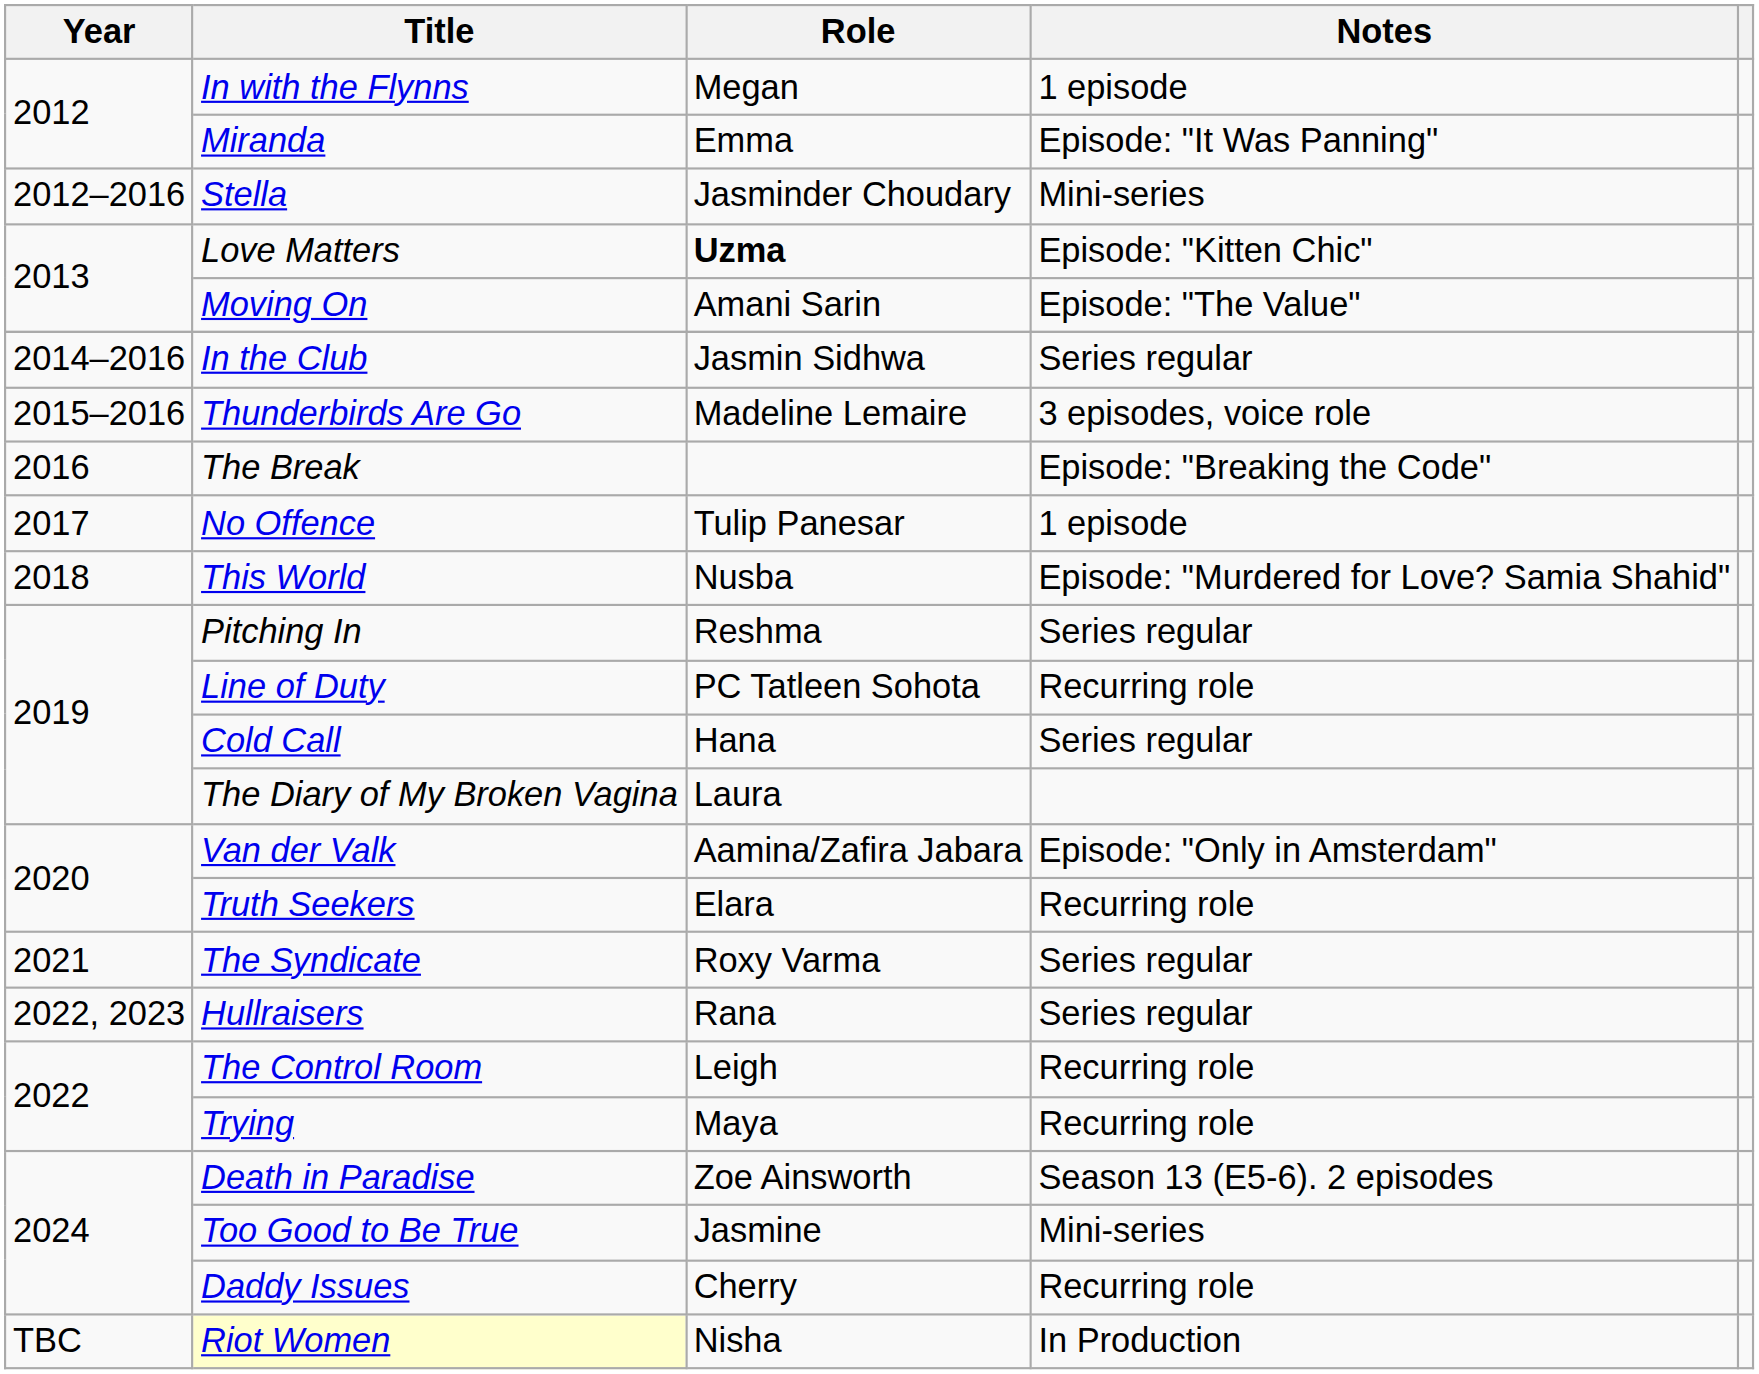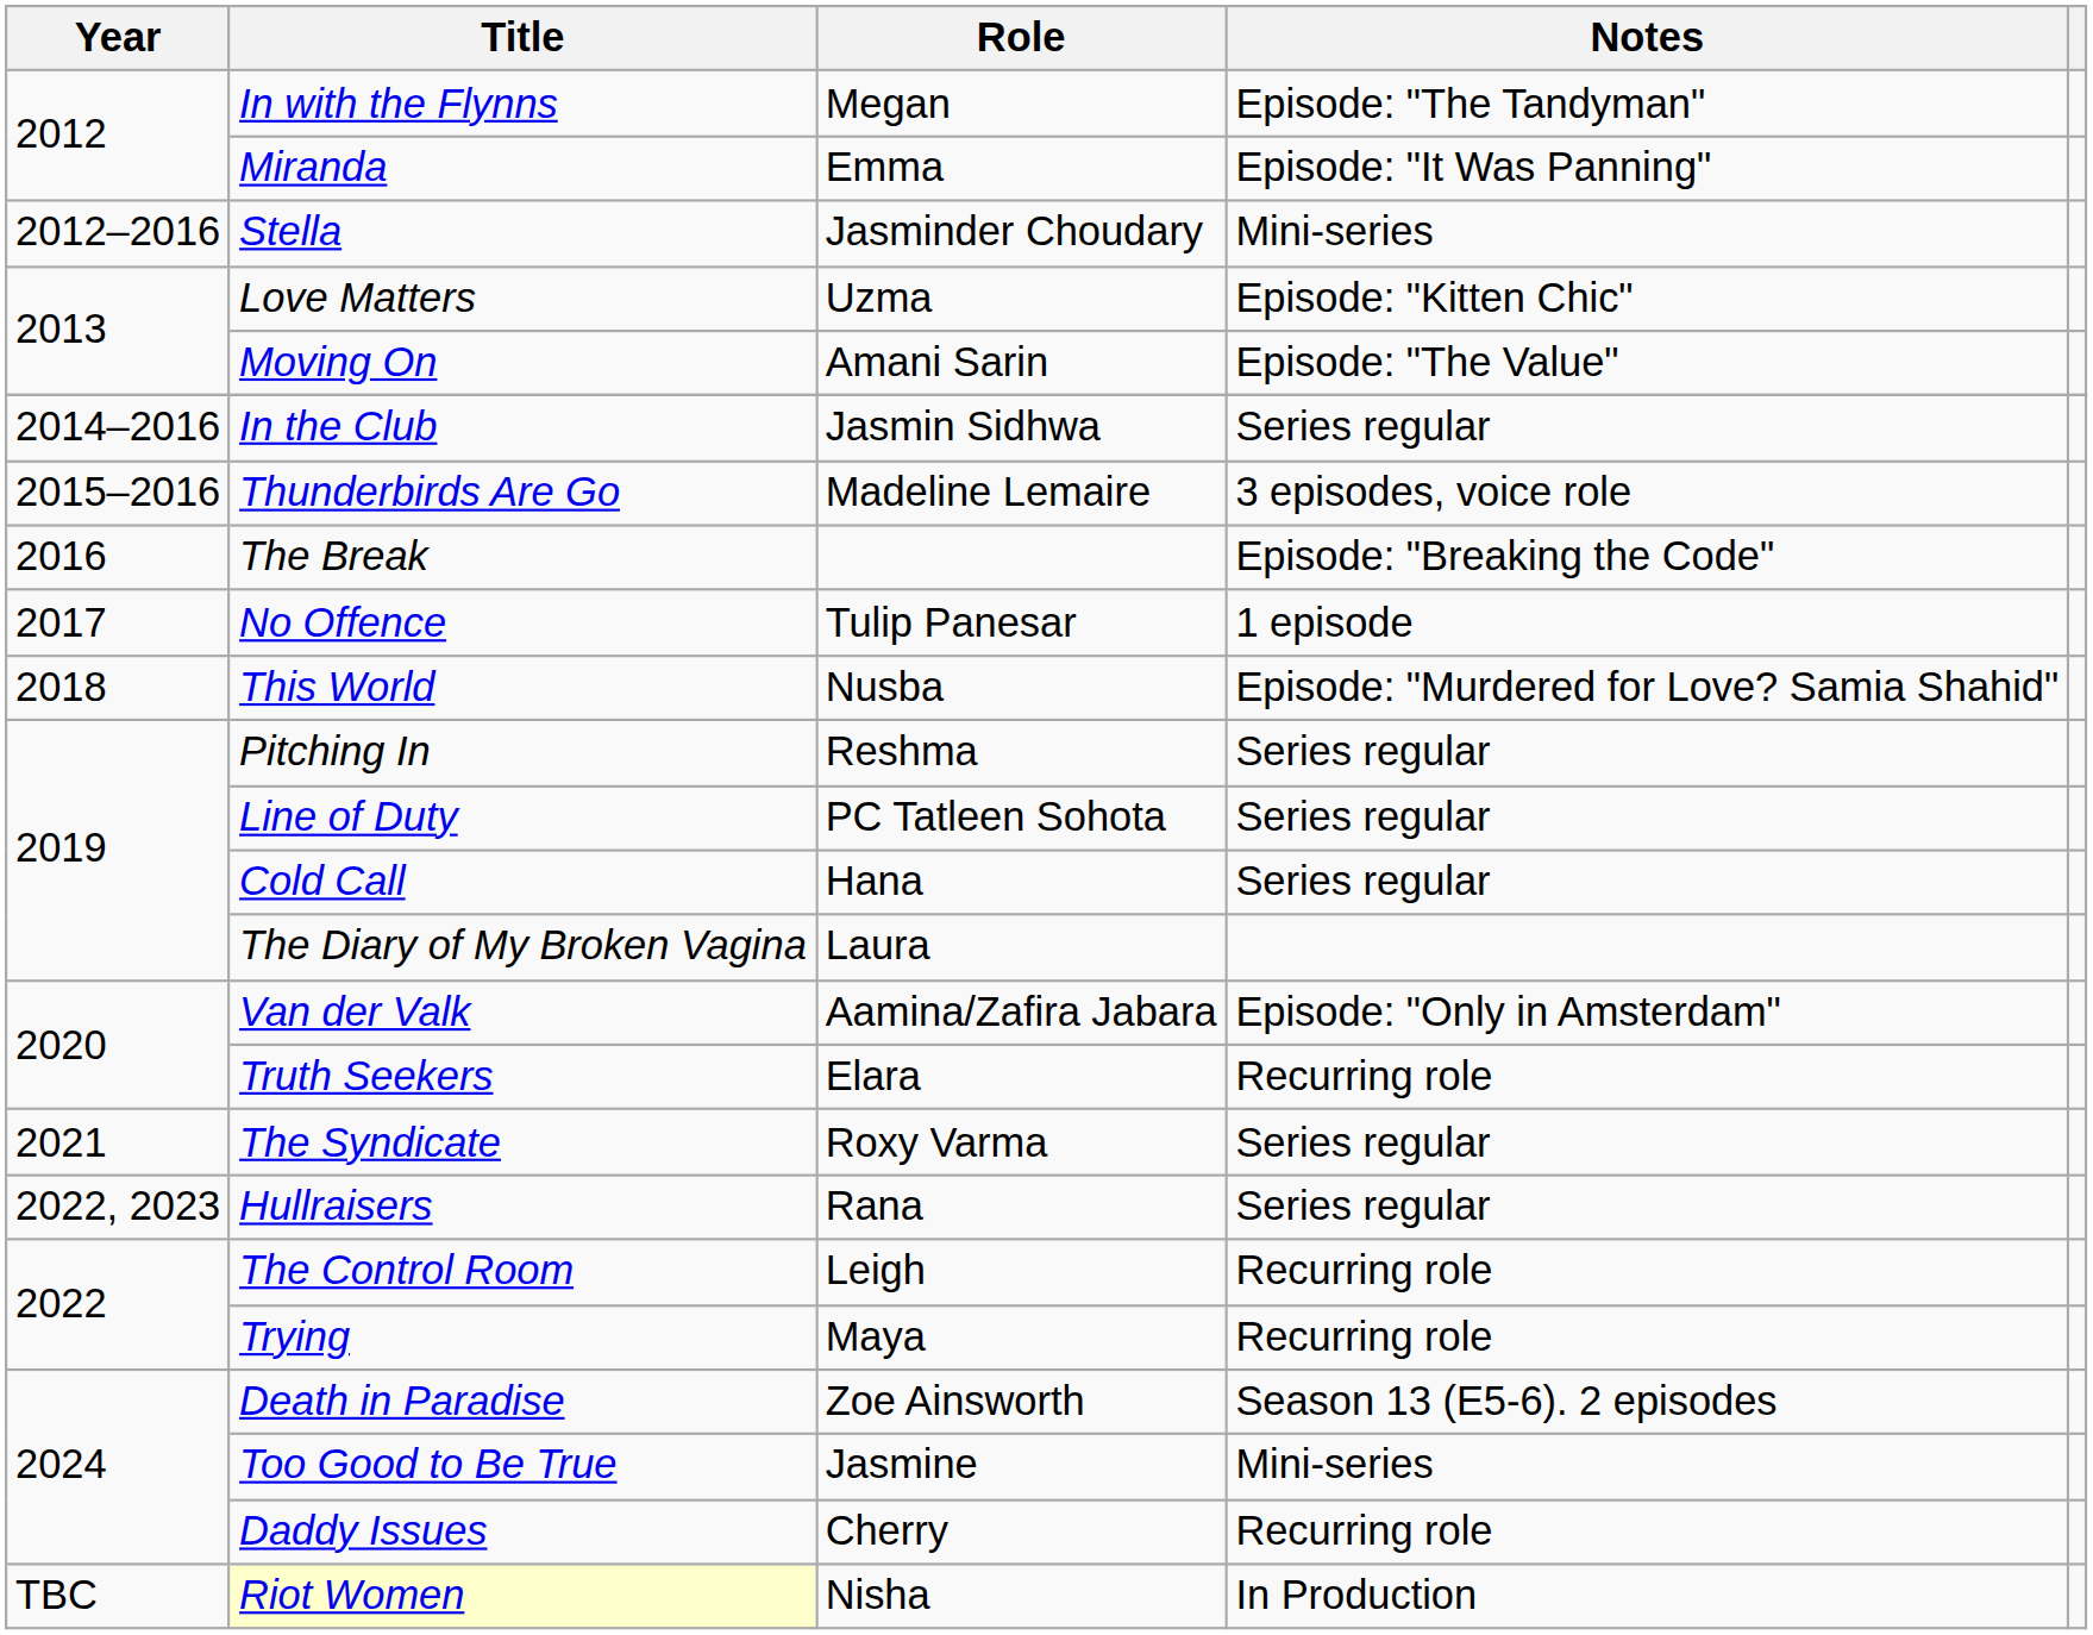 <table class="wikitable sortable">
 <tr>
 <th>Year</th>
 <th>Title</th>
 <th>Role</th>
 <th class="unsortable">Notes</th>
 <th class="unsortable"></th>
 </tr>
 <tr>
 <td rowspan="2">2012</td>
 <td><em><a href='#'>In with the Flynns</a></em></td>
 <td>Megan</td>
-<td>1 episode</td>
+<td>Episode: "The Tandyman"</td>
 <td></td>
 </tr>
 <tr>
 <td><em><a href='#'>Miranda</a></em></td>
 <td>Emma</td>
 <td>Episode: "It Was Panning"</td>
 <td></td>
 </tr>
 <tr>
 <td>2012–2016</td>
 <td><em><a href='#'>Stella</a></em></td>
 <td>Jasminder Choudary</td>
 <td>Mini-series</td>
 <td style = "text-align: center;"></td>
 </tr>
 <tr>
 <td rowspan="2">2013</td>
 <td><em>Love Matters</em></td>
-<td><strong>Uzma</strong></td>
+<td>Uzma</td>
 <td>Episode: "Kitten Chic"</td>
 <td></td>
 </tr>
 <tr>
 <td><em><a href='#'>Moving On</a></em></td>
 <td>Amani Sarin</td>
 <td>Episode: "The Value"</td>
 <td style = "text-align: center;"></td>
 </tr>
 <tr>
 </tr>
 <tr>
 <td>2014–2016</td>
 <td><em><a href='#'>In the Club</a></em></td>
 <td>Jasmin Sidhwa</td>
 <td>Series regular</td>
 <td style = "text-align: center;"></td>
 </tr>
 <tr>
 <td>2015–2016</td>
 <td><em><a href='#'>Thunderbirds Are Go</a></em></td>
 <td>Madeline Lemaire</td>
 <td>3 episodes, voice role</td>
 <td style = "text-align: center;"></td>
 </tr>
 <tr>
 <td>2016</td>
 <td><em>The Break</em></td>
 <td></td>
 <td>Episode: "Breaking the Code"</td>
 <td style = "text-align: center;"></td>
 </tr>
 <tr>
 <td>2017</td>
 <td><em><a href='#'>No Offence</a></em></td>
 <td>Tulip Panesar</td>
 <td>1 episode</td>
 <td style = "text-align: center;"></td>
 </tr>
 <tr>
 <td>2018</td>
 <td><em><a href='#'>This World</a></em></td>
 <td>Nusba</td>
 <td>Episode: "Murdered for Love? Samia Shahid"</td>
 <td></td>
 </tr>
 <tr>
 <td rowspan="4">2019</td>
 <td><em>Pitching In</em></td>
 <td>Reshma</td>
 <td>Series regular</td>
 <td></td>
 </tr>
 <tr>
 <td><em><a href='#'>Line of Duty</a></em></td>
 <td>PC Tatleen Sohota</td>
-<td>Recurring role</td>
+<td>Series regular</td>
 <td style = "text-align: center;"></td>
 </tr>
 <tr>
 <td><em><a href='#'>Cold Call</a></em></td>
 <td>Hana</td>
 <td>Series regular</td>
 <td style = "text-align: center;"></td>
 </tr>
 <tr>
 <td><em>The Diary of My Broken Vagina</em></td>
 <td>Laura</td>
 <td></td>
 <td style = "text-align: center;"></td>
 </tr>
 <tr>
 <td rowspan="2">2020</td>
 <td><em><a href='#'>Van der Valk</a></em></td>
 <td>Aamina/Zafira Jabara</td>
 <td>Episode: "Only in Amsterdam"</td>
 <td style = "text-align: center;"></td>
 </tr>
 <tr>
 <td><em><a href='#'>Truth Seekers</a></em></td>
 <td>Elara</td>
 <td>Recurring role</td>
 <td style = "text-align: center;"></td>
 </tr>
 <tr>
 <td>2021</td>
 <td><em><a href='#'>The Syndicate</a></em></td>
 <td>Roxy Varma</td>
 <td>Series regular</td>
 <td style = "text-align: center;"></td>
 </tr>
 <tr>
 <td>2022, 2023</td>
 <td><em><a href='#'>Hullraisers</a></em></td>
 <td>Rana</td>
 <td>Series regular</td>
 <td></td>
 </tr>
 <tr>
 <td rowspan="2">2022</td>
 <td><em><a href='#'>The Control Room</a></em></td>
 <td>Leigh</td>
 <td>Recurring role</td>
 <td></td>
 </tr>
 <tr>
 <td><em><a href='#'>Trying</a></em></td>
 <td>Maya</td>
 <td>Recurring role</td>
 <td></td>
 </tr>
 <tr>
 <td rowspan="3">2024</td>
 <td><em><a href='#'>Death in Paradise</a></em></td>
 <td>Zoe Ainsworth</td>
 <td>Season 13 (E5-6). 2 episodes</td>
 <td></td>
 </tr>
 <tr>
 <td><em><a href='#'>Too Good to Be True</a></em></td>
 <td>Jasmine</td>
 <td>Mini-series</td>
 <td></td>
 </tr>
 <tr>
 <td><em><a href='#'>Daddy Issues</a></em></td>
 <td>Cherry</td>
 <td>Recurring role</td>
 <td></td>
 </tr>
 <tr>
 <td>TBC</td>
 <td style="background:#FFFFCC;"> <em><a href='#'>Riot Women</a></em></td>
 <td>Nisha</td>
 <td>In Production</td>
 <td></td>
 </tr>
 </table>
